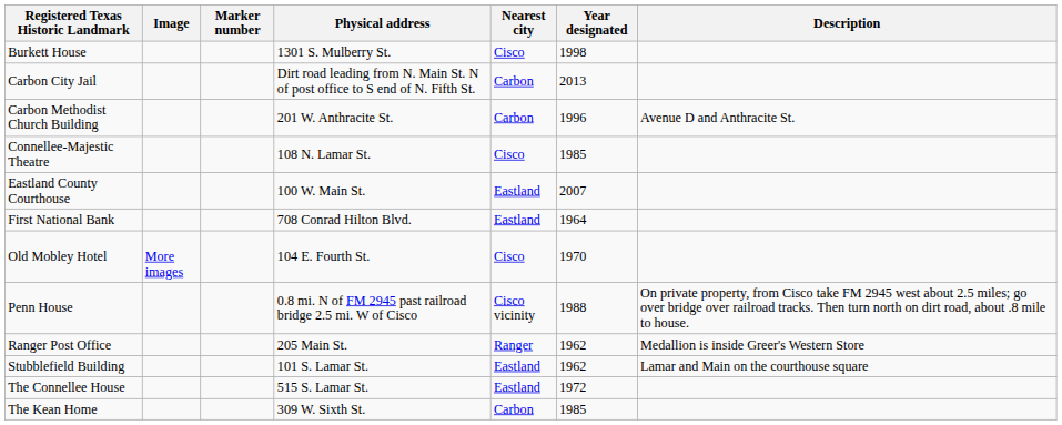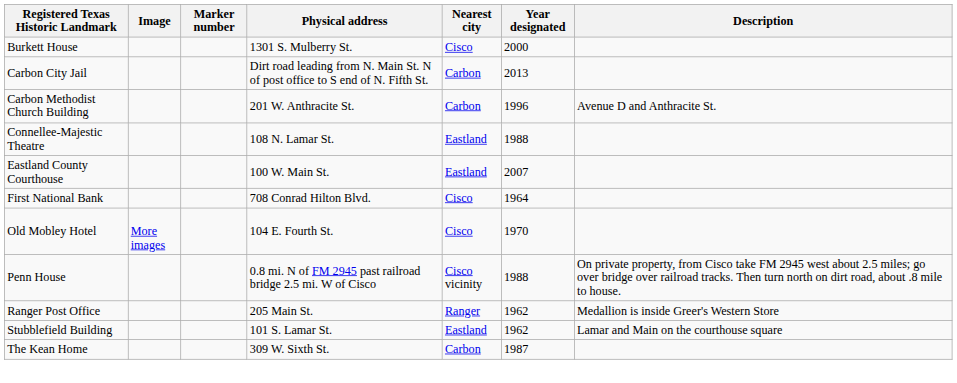 <table class="wikitable sortable">
 <tr>
 <th>Registered Texas Historic Landmark</th>
 <th>Image</th>
 <th>Marker number</th>
 <th>Physical address</th>
 <th>Nearest city</th>
 <th>Year designated</th>
 <th>Description</th>
 </tr>
 <tr>
 <td>Burkett House</td>
 <td></td>
 <td></td>
 <td>1301 S. Mulberry St.<br></td>
 <td><a href='#'>Cisco</a></td>
-<td>1998</td>
+<td>2000</td>
 <td></td>
 </tr>
 <tr>
 <td>Carbon City Jail</td>
 <td></td>
 <td></td>
 <td>Dirt road leading from N. Main St. N of post office to S end of N. Fifth St.<br></td>
 <td><a href='#'>Carbon</a></td>
 <td>2013</td>
 <td></td>
 </tr>
 <tr>
 <td>Carbon Methodist Church Building</td>
 <td></td>
 <td></td>
 <td>201 W. Anthracite St.<br></td>
 <td><a href='#'>Carbon</a></td>
 <td>1996</td>
 <td>Avenue D and Anthracite St.</td>
 </tr>
 <tr>
 <td>Connellee-Majestic Theatre</td>
 <td></td>
 <td></td>
 <td>108 N. Lamar St.<br></td>
-<td><a href='#'>Cisco</a></td>
-<td>1985</td>
+<td><a href='#'>Eastland</a></td>
+<td>1988</td>
 <td></td>
 </tr>
 <tr>
 <td>Eastland County Courthouse</td>
 <td></td>
 <td></td>
 <td>100 W. Main St.<br></td>
 <td><a href='#'>Eastland</a></td>
 <td>2007</td>
 <td></td>
 </tr>
 <tr>
 <td>First National Bank</td>
 <td></td>
 <td></td>
 <td>708 Conrad Hilton Blvd.<br></td>
-<td><a href='#'>Eastland</a></td>
+<td><a href='#'>Cisco</a></td>
 <td>1964</td>
 <td></td>
 </tr>
 <tr>
 <td>Old Mobley Hotel</td>
 <td><br> <a href='#'>More images</a></td>
 <td></td>
 <td>104 E. Fourth St.<br></td>
 <td><a href='#'>Cisco</a></td>
 <td>1970</td>
 <td></td>
 </tr>
 <tr>
 <td>Penn House</td>
 <td></td>
 <td></td>
 <td>0.8 mi. N of <a href='#'>FM 2945</a> past railroad bridge 2.5 mi. W of Cisco<br></td>
 <td><a href='#'>Cisco</a> vicinity</td>
 <td>1988</td>
 <td>On private property, from Cisco take FM 2945 west about 2.5 miles; go over bridge over railroad tracks. Then turn north on dirt road, about .8 mile to house.</td>
 </tr>
 <tr>
 <td>Ranger Post Office</td>
 <td></td>
 <td></td>
 <td>205 Main St.<br></td>
 <td><a href='#'>Ranger</a></td>
 <td>1962</td>
 <td>Medallion is inside Greer's Western Store</td>
 </tr>
 <tr>
 <td>Stubblefield Building</td>
 <td></td>
 <td></td>
 <td>101 S. Lamar St.<br></td>
 <td><a href='#'>Eastland</a></td>
 <td>1962</td>
 <td>Lamar and Main on the courthouse square</td>
 </tr>
 <tr>
-<td>The Connellee House</td>
-<td></td>
-<td></td>
-<td>515 S. Lamar St.<br></td>
-<td><a href='#'>Eastland</a></td>
-<td>1972</td>
-<td></td>
-</tr>
-<tr>
 <td>The Kean Home</td>
 <td></td>
 <td></td>
 <td>309 W. Sixth St.<br></td>
 <td><a href='#'>Carbon</a></td>
-<td>1985</td>
+<td>1987</td>
 <td></td>
 </tr>
 </table>
